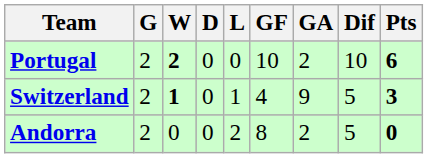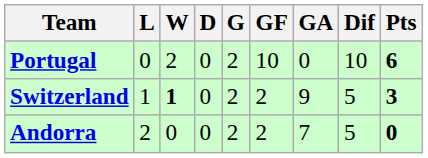 <table class="wikitable">
 <tr>
 <th>Team</th>
-<th>G</th>
+<th>L</th>
 <th>W</th>
 <th>D</th>
-<th>L</th>
+<th>G</th>
 <th>GF</th>
 <th>GA</th>
 <th>Dif</th>
 <th>Pts</th>
 </tr>
 <tr style="background:#ccffcc;">
 <td><strong><a href='#'>Portugal</a></strong></td>
+<td>0</td>
 <td>2</td>
-<td><strong>2</strong></td>
 <td>0</td>
+<td>2</td>
+<td>10</td>
 <td>0</td>
-<td>10</td>
-<td>2</td>
 <td>10</td>
 <td><strong>6</strong></td>
 </tr>
 <tr style="background:#ccffcc;">
 <td><strong><a href='#'>Switzerland</a></strong></td>
-<td>2</td>
+<td>1</td>
 <td><strong>1</strong></td>
 <td>0</td>
-<td>1</td>
-<td>4</td>
+<td>2</td>
+<td>2</td>
 <td>9</td>
 <td>5</td>
 <td><strong>3</strong></td>
 </tr>
 <tr style="background:#ccffcc;">
 <td><strong><a href='#'>Andorra</a></strong></td>
 <td>2</td>
 <td>0</td>
 <td>0</td>
 <td>2</td>
-<td>8</td>
 <td>2</td>
+<td>7</td>
 <td>5</td>
 <td><strong>0</strong></td>
 </tr>
 </table>
